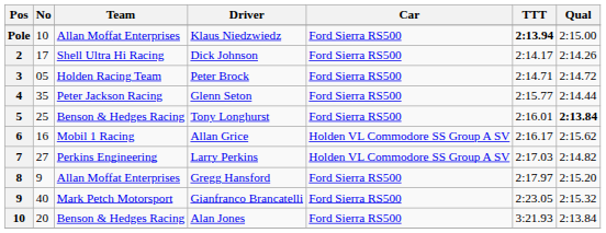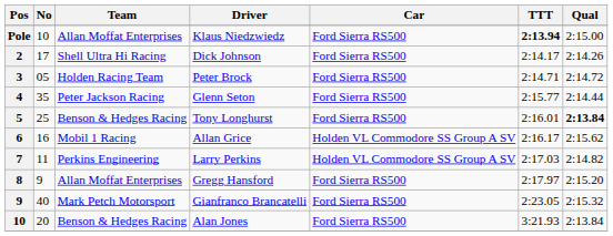 <table class="wikitable sortable" style="font-size: 95%;">
 <tr>
 <th>Pos</th>
 <th>No</th>
 <th>Team</th>
 <th>Driver</th>
 <th>Car</th>
 <th>TTT</th>
 <th>Qual</th>
 </tr>
 <tr>
 </tr>
 <tr>
 <th>Pole</th>
 <td>10</td>
 <td><a href='#'>Allan Moffat Enterprises</a></td>
 <td> <a href='#'>Klaus Niedzwiedz</a></td>
 <td><a href='#'>Ford Sierra RS500</a></td>
 <td><strong>2:13.94</strong></td>
 <td>2:15.00</td>
 </tr>
 <tr>
 <th>2</th>
 <td>17</td>
 <td><a href='#'>Shell Ultra Hi Racing</a></td>
 <td> <a href='#'>Dick Johnson</a></td>
 <td><a href='#'>Ford Sierra RS500</a></td>
 <td>2:14.17</td>
 <td>2:14.26</td>
 </tr>
 <tr>
 <th>3</th>
 <td>05</td>
 <td><a href='#'>Holden Racing Team</a></td>
 <td> <a href='#'>Peter Brock</a></td>
 <td><a href='#'>Ford Sierra RS500</a></td>
 <td>2:14.71</td>
 <td>2:14.72</td>
 </tr>
 <tr>
 <th>4</th>
 <td>35</td>
 <td><a href='#'>Peter Jackson Racing</a></td>
 <td> <a href='#'>Glenn Seton</a></td>
 <td><a href='#'>Ford Sierra RS500</a></td>
 <td>2:15.77</td>
 <td>2:14.44</td>
 </tr>
 <tr>
 <th>5</th>
 <td>25</td>
 <td><a href='#'>Benson & Hedges Racing</a></td>
 <td> <a href='#'>Tony Longhurst</a></td>
 <td><a href='#'>Ford Sierra RS500</a></td>
 <td>2:16.01</td>
 <td><strong>2:13.84</strong></td>
 </tr>
 <tr>
 <th>6</th>
 <td>16</td>
 <td><a href='#'>Mobil 1 Racing</a></td>
 <td> <a href='#'>Allan Grice</a></td>
 <td><a href='#'>Holden VL Commodore SS Group A SV</a></td>
 <td>2:16.17</td>
 <td>2:15.62</td>
 </tr>
 <tr>
 <th>7</th>
-<td>27</td>
+<td>11</td>
 <td><a href='#'>Perkins Engineering</a></td>
 <td> <a href='#'>Larry Perkins</a></td>
 <td><a href='#'>Holden VL Commodore SS Group A SV</a></td>
 <td>2:17.03</td>
 <td>2:14.82</td>
 </tr>
 <tr>
 <th>8</th>
 <td>9</td>
 <td><a href='#'>Allan Moffat Enterprises</a></td>
 <td> <a href='#'>Gregg Hansford</a></td>
 <td><a href='#'>Ford Sierra RS500</a></td>
 <td>2:17.97</td>
 <td>2:15.20</td>
 </tr>
 <tr>
 <th>9</th>
 <td>40</td>
 <td><a href='#'>Mark Petch Motorsport</a></td>
 <td> <a href='#'>Gianfranco Brancatelli</a></td>
 <td><a href='#'>Ford Sierra RS500</a></td>
 <td>2:23.05</td>
 <td>2:15.32</td>
 </tr>
 <tr>
 <th>10</th>
 <td>20</td>
 <td><a href='#'>Benson & Hedges Racing</a></td>
 <td> <a href='#'>Alan Jones</a></td>
 <td><a href='#'>Ford Sierra RS500</a></td>
 <td>3:21.93</td>
 <td>2:13.84</td>
 </tr>
 <tr>
 </tr>
 </table>
